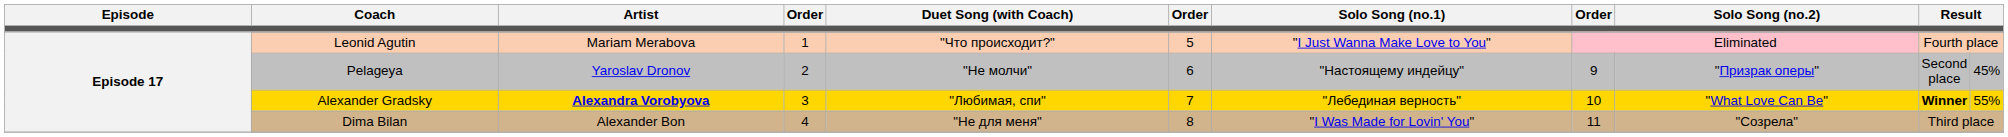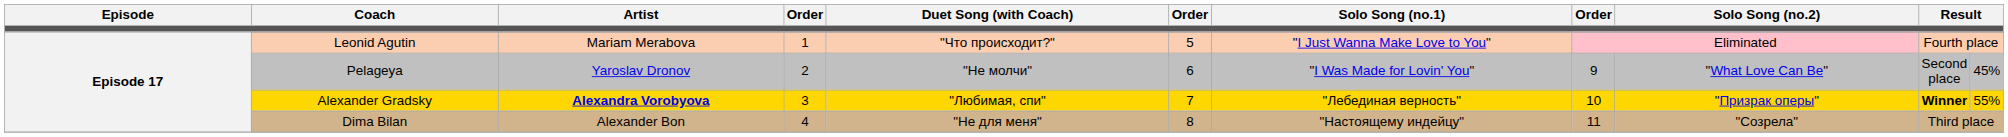 <table class="wikitable" style="text-align:center; width:120%;">
 <tr>
 <th scope="col" width="13%">Episode</th>
 <th scope="col" width="13%">Coach</th>
 <th scope="col" width="15%">Artist</th>
 <th scope="col" width="02%">Order</th>
 <th scope="col" width="18%">Duet Song (with Coach)</th>
 <th scope="col" width="02%">Order</th>
 <th scope="col" width="19%">Solo Song (no.1)</th>
 <th scope="col" width="02%">Order</th>
 <th scope="col" width="18%">Solo Song (no.2)</th>
 <th colspan="2" width="11%">Result</th>
 </tr>
 <tr>
 <td colspan="11" style="background:#555;"></td>
 </tr>
 <tr>
 <th rowspan=5>Episode 17 <br> </th>
 </tr>
 <tr bgcolor=#FBCEB1>
 <td>Leonid Agutin</td>
 <td>Mariam Merabova</td>
 <td>1</td>
 <td>"Что происходит?"</td>
 <td>5</td>
 <td>"<a href='#'>I Just Wanna Make Love to You</a>"</td>
 <td colspan=2 style="background:pink">Eliminated</td>
 <td colspan="2">Fourth place</td>
 </tr>
 <tr bgcolor=silver>
 <td>Pelageya</td>
 <td><a href='#'>Yaroslav Dronov</a></td>
 <td>2</td>
 <td>"Не молчи"</td>
 <td>6</td>
-<td>"Настоящему индейцу"</td>
+<td>"<a href='#'>I Was Made for Lovin' You</a>"</td>
 <td>9</td>
-<td>"<a href='#'>Призрак оперы</a>"</td>
+<td>"<a href='#'>What Love Can Be</a>"</td>
 <td>Second place</td>
 <td>45%</td>
 </tr>
 <tr bgcolor=gold>
 <td>Alexander Gradsky</td>
 <td><strong><a href='#'>Alexandra Vorobyova</a></strong></td>
 <td>3</td>
 <td>"Любимая, спи"</td>
 <td>7</td>
 <td>"Лебединая верность"</td>
 <td>10</td>
-<td>"<a href='#'>What Love Can Be</a>"</td>
+<td>"<a href='#'>Призрак оперы</a>"</td>
 <td><strong>Winner</strong></td>
 <td>55%</td>
 </tr>
 <tr bgcolor=tan>
 <td>Dima Bilan</td>
 <td>Alexander Bon</td>
 <td>4</td>
 <td>"Не для меня"</td>
 <td>8</td>
-<td>"<a href='#'>I Was Made for Lovin' You</a>"</td>
+<td>"Настоящему индейцу"</td>
 <td>11</td>
 <td>"Созрела"</td>
 <td colspan="2">Third place</td>
 </tr>
 <tr>
 </tr>
 </table>
